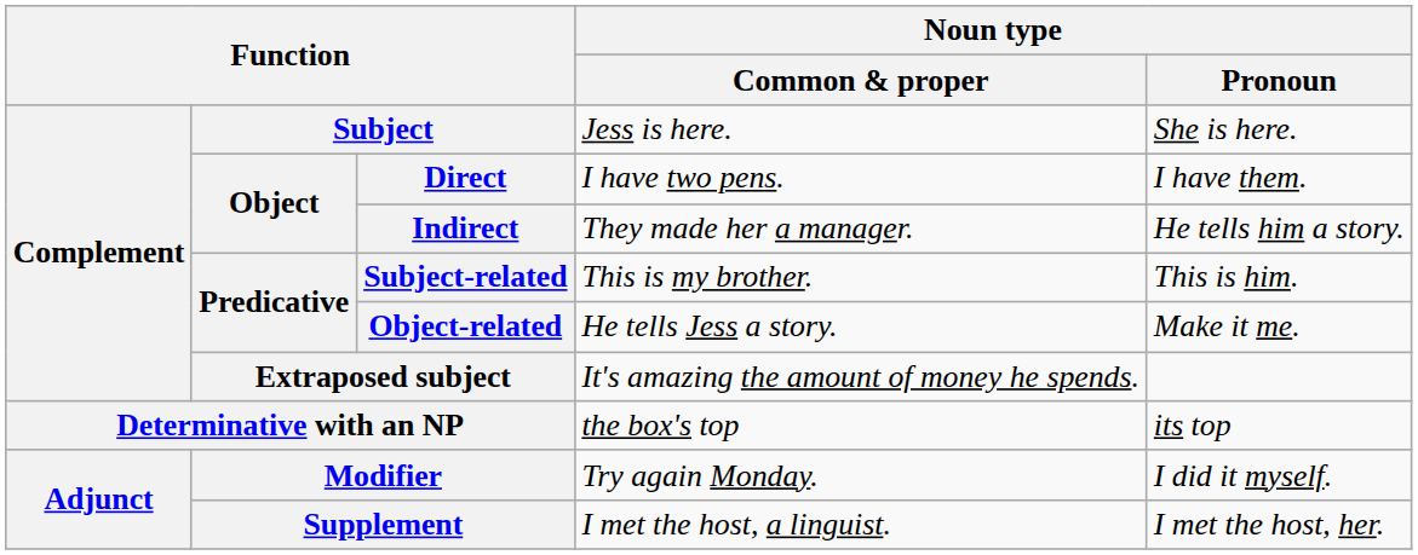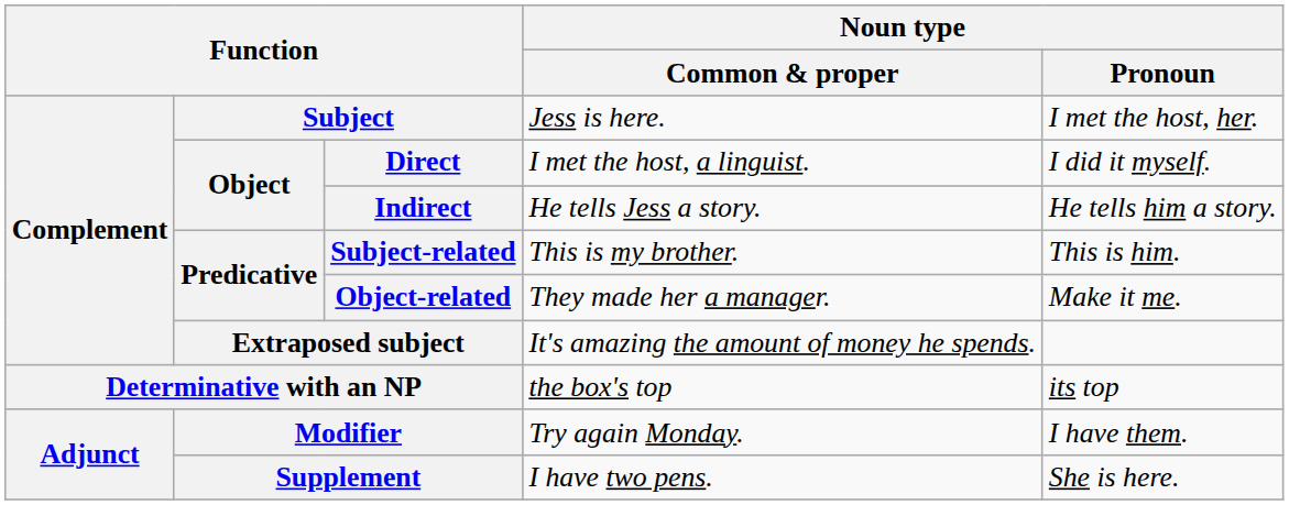 <table class="wikitable">
 <tr>
 <th colspan="3" rowspan="2">Function</th>
 <th colspan="2">Noun type</th>
 </tr>
 <tr>
 <th>Common & proper</th>
 <th>Pronoun</th>
 </tr>
 <tr>
 <th rowspan="6">Complement</th>
 <th colspan="2"><a href='#'>Subject</a></th>
 <td><em><u>Jess</u> is here.</em></td>
-<td><em><u>She</u> is here.</em></td>
+<td><em>I met the host, <u>her</u>.</em></td>
 </tr>
 <tr>
 <th rowspan="2">Object</th>
 <th><a href='#'>Direct</a></th>
-<td><em>I have <u>two pens</u>.</em></td>
-<td><em>I have <u>them</u>.</em></td>
+<td><em>I met the host, <u>a linguist</u>.</em></td>
+<td><em>I did it <u>myself</u>.</em></td>
 </tr>
 <tr>
 <th><a href='#'>Indirect</a></th>
-<td><em>They made her <u>a manage</u>r.</em></td>
+<td><em>He tells <u>Jess</u> a story.</em></td>
 <td><em>He tells <u>him</u> a story.</em></td>
 </tr>
 <tr>
 <th rowspan="2">Predicative</th>
 <th><a href='#'>Subject-related</a></th>
 <td><em>This is <u>my brother</u>.</em></td>
 <td><em>This is <u>him</u>.</em></td>
 </tr>
 <tr>
 <th><a href='#'>Object-related</a></th>
-<td><em>He tells <u>Jess</u> a story.</em></td>
+<td><em>They made her <u>a manage</u>r.</em></td>
 <td><em>Make it <u>me</u>.</em></td>
 </tr>
 <tr>
 <th colspan="2">Extraposed subject</th>
 <td><em>It's amazing <u>the amount of money he spends</u>.</em></td>
 <td></td>
 </tr>
 <tr>
 <th colspan="3"><a href='#'>Determinative</a> with an NP</th>
 <td><em><u>the box's</u></em> <em>top</em></td>
 <td><em><u>its</u></em> <em>top</em></td>
 </tr>
 <tr>
 <th rowspan="2"><a href='#'>Adjunct</a></th>
 <th colspan="2"><a href='#'>Modifier</a></th>
 <td><em>Try again <u>Monday</u>.</em></td>
-<td><em>I did it <u>myself</u>.</em></td>
+<td><em>I have <u>them</u>.</em></td>
 </tr>
 <tr>
 <th colspan="2"><a href='#'>Supplement</a></th>
-<td><em>I met the host, <u>a linguist</u>.</em></td>
-<td><em>I met the host, <u>her</u>.</em></td>
+<td><em>I have <u>two pens</u>.</em></td>
+<td><em><u>She</u> is here.</em></td>
 </tr>
 </table>
